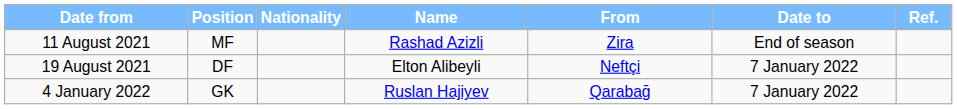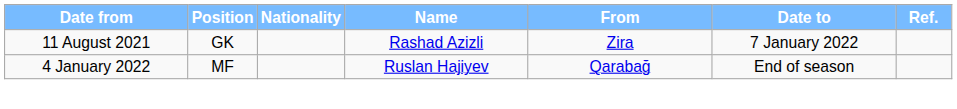 <table class="wikitable" style="text-align:center; font-size:90%; ">
 <tr>
 <th style="background:#77BBFF; color:#FFFFFF; width:200px;">Date from</th>
 <th style="background:#77BBFF; color:#FFFFFF; width:50px;">Position</th>
 <th style="background:#77BBFF; color:#FFFFFF; width:50px;">Nationality</th>
 <th style="background:#77BBFF; color:#FFFFFF; width:200px;">Name</th>
 <th style="background:#77BBFF; color:#FFFFFF; width:200px;">From</th>
 <th style="background:#77BBFF; color:#FFFFFF; width:200px;">Date to</th>
 <th style="background:#77BBFF; color:#FFFFFF; width:50px;">Ref.</th>
 </tr>
 <tr>
 <td>11 August 2021</td>
-<td>MF</td>
+<td>GK</td>
 <td></td>
 <td><a href='#'>Rashad Azizli</a></td>
 <td><a href='#'>Zira</a></td>
-<td>End of season</td>
-<td></td>
-</tr>
-<tr>
-<td>19 August 2021</td>
-<td>DF</td>
-<td></td>
-<td>Elton Alibeyli</td>
-<td><a href='#'>Neftçi</a></td>
 <td>7 January 2022</td>
 <td></td>
 </tr>
 <tr>
 <td>4 January 2022</td>
-<td>GK</td>
+<td>MF</td>
 <td></td>
 <td><a href='#'>Ruslan Hajiyev</a></td>
 <td><a href='#'>Qarabağ</a></td>
-<td>7 January 2022</td>
+<td>End of season</td>
 <td></td>
 </tr>
 </table>
